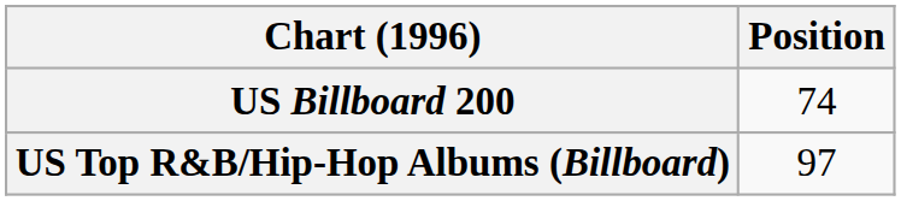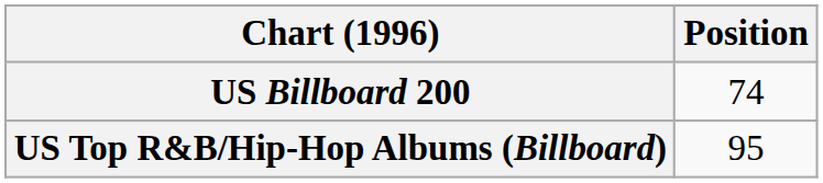 <table class="wikitable sortable plainrowheaders" style="text-align:center">
 <tr>
 <th scope="col">Chart (1996)</th>
 <th scope="col">Position</th>
 </tr>
 <tr>
 <th scope="row">US <em>Billboard</em> 200</th>
 <td>74</td>
 </tr>
 <tr>
 <th scope="row">US Top R&B/Hip-Hop Albums (<em>Billboard</em>)</th>
-<td>97</td>
+<td>95</td>
 </tr>
 </table>
